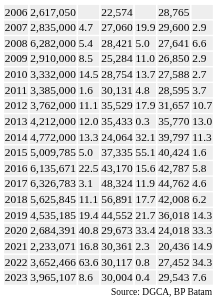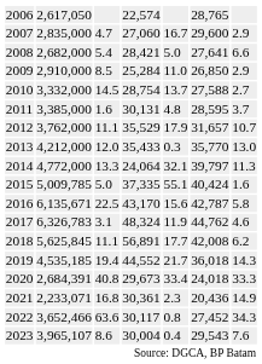 <table class="toccolours sortable" style="padding:0.5em;">
 <tr>
 <th></th>
 <th></th>
 <th></th>
 <th></th>
 <th></th>
 <th></th>
 <th></th>
 </tr>
 <tr style="background:#eee;">
 <td>2006</td>
 <td>2,617,050</td>
 <td></td>
 <td>22,574</td>
 <td></td>
 <td>28,765</td>
 <td></td>
 </tr>
 <tr style="background:#eee;">
 <td>2007</td>
 <td>2,835,000</td>
 <td> 4.7</td>
 <td>27,060</td>
-<td> 19.9</td>
+<td> 16.7</td>
 <td>29,600</td>
 <td> 2.9</td>
 </tr>
 <tr style="background:#eee;">
 <td>2008</td>
-<td>6,282,000</td>
+<td>2,682,000</td>
 <td> 5.4</td>
 <td>28,421</td>
 <td> 5.0</td>
 <td>27,641</td>
 <td> 6.6</td>
 </tr>
 <tr style="background:#eee;">
 <td>2009</td>
 <td>2,910,000</td>
 <td> 8.5</td>
 <td>25,284</td>
 <td> 11.0</td>
 <td>26,850</td>
 <td> 2.9</td>
 </tr>
 <tr style="background:#eee;">
 <td>2010</td>
 <td>3,332,000</td>
 <td> 14.5</td>
 <td>28,754</td>
 <td> 13.7</td>
 <td>27,588</td>
 <td> 2.7</td>
 </tr>
 <tr style="background:#eee;">
 <td>2011</td>
 <td>3,385,000</td>
 <td> 1.6</td>
 <td>30,131</td>
 <td> 4.8</td>
 <td>28,595</td>
 <td> 3.7</td>
 </tr>
 <tr style="background:#eee;">
 <td>2012</td>
 <td>3,762,000</td>
 <td> 11.1</td>
 <td>35,529</td>
 <td> 17.9</td>
 <td>31,657</td>
 <td> 10.7</td>
 </tr>
 <tr style="background:#eee;">
 <td>2013</td>
 <td>4,212,000</td>
 <td> 12.0</td>
 <td>35,433</td>
 <td> 0.3</td>
 <td>35,770</td>
 <td> 13.0</td>
 </tr>
 <tr style="background:#eee;">
 <td>2014</td>
 <td>4,772,000</td>
 <td> 13.3</td>
 <td>24,064</td>
 <td> 32.1</td>
 <td>39,797</td>
 <td> 11.3</td>
 </tr>
 <tr style="background:#eee;">
 <td>2015</td>
 <td>5,009,785</td>
 <td> 5.0</td>
 <td>37,335</td>
 <td> 55.1</td>
 <td>40,424</td>
 <td> 1.6</td>
 </tr>
 <tr style="background:#eee;">
 <td>2016</td>
 <td>6,135,671</td>
 <td> 22.5</td>
 <td>43,170</td>
 <td> 15.6</td>
 <td>42,787</td>
 <td> 5.8</td>
 </tr>
 <tr style="background:#eee;">
 <td>2017</td>
 <td>6,326,783</td>
 <td> 3.1</td>
 <td>48,324</td>
 <td> 11.9</td>
 <td>44,762</td>
 <td> 4.6</td>
 </tr>
 <tr style="background:#eee;">
 <td>2018</td>
 <td>5,625,845</td>
 <td> 11.1</td>
 <td>56,891</td>
 <td> 17.7</td>
 <td>42,008</td>
 <td> 6.2</td>
 </tr>
 <tr style="background:#eee;">
 <td>2019</td>
 <td>4,535,185</td>
 <td> 19.4</td>
 <td>44,552</td>
 <td> 21.7</td>
 <td>36,018</td>
 <td> 14.3</td>
 </tr>
 <tr style="background:#eee;">
 <td>2020</td>
 <td>2,684,391</td>
 <td> 40.8</td>
 <td>29,673</td>
 <td> 33.4</td>
 <td>24,018</td>
 <td> 33.3</td>
 </tr>
 <tr style="background:#eee;">
 <td>2021</td>
 <td>2,233,071</td>
 <td> 16.8</td>
 <td>30,361</td>
 <td> 2.3</td>
 <td>20,436</td>
 <td> 14.9</td>
 </tr>
 <tr style="background:#eee;">
 <td>2022</td>
 <td>3,652,466</td>
 <td> 63.6</td>
 <td>30,117</td>
 <td> 0.8</td>
 <td>27,452</td>
 <td> 34.3</td>
 </tr>
 <tr style="background:#eee;">
 <td>2023</td>
 <td>3,965,107</td>
 <td> 8.6</td>
 <td>30,004</td>
 <td> 0.4</td>
 <td>29,543</td>
 <td> 7.6</td>
 </tr>
 <tr>
 <td colspan="7" style="text-align:right;"><sup>Source: DGCA, BP Batam</sup></td>
 </tr>
 </table>
